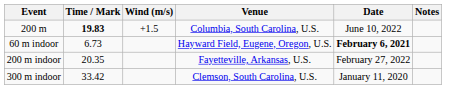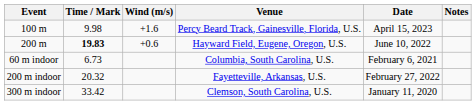 <table class=wikitable style=text-align:center>
 <tr>
 <th>Event</th>
 <th>Time / Mark</th>
 <th>Wind (m/s)</th>
 <th>Venue</th>
 <th>Date</th>
 <th>Notes</th>
 </tr>
 <tr>
+<td>100 m</td>
+<td>9.98</td>
+<td>+1.6</td>
+<td><a href='#'>Percy Beard Track, Gainesville, Florida</a>, U.S.</td>
+<td>April 15, 2023</td>
+<td></td>
+</tr>
+<tr>
 <td>200 m</td>
 <td><strong>19.83</strong></td>
-<td>+1.5</td>
-<td><a href='#'>Columbia, South Carolina</a>, U.S.</td>
+<td>+0.6</td>
+<td><a href='#'> Hayward Field, Eugene, Oregon</a>, U.S.</td>
 <td>June 10, 2022</td>
 <td></td>
 </tr>
 <tr>
 <td>60 m indoor</td>
 <td>6.73</td>
 <td></td>
-<td><a href='#'> Hayward Field, Eugene, Oregon</a>, U.S.</td>
-<td><strong>February 6, 2021</strong></td>
+<td><a href='#'>Columbia, South Carolina</a>, U.S.</td>
+<td>February 6, 2021</td>
 <td></td>
 </tr>
 <tr>
 <td>200 m indoor</td>
-<td>20.35</td>
+<td>20.32</td>
 <td></td>
 <td><a href='#'>Fayetteville, Arkansas</a>, U.S.</td>
 <td>February 27, 2022</td>
 <td></td>
 </tr>
 <tr>
 <td>300 m indoor</td>
 <td>33.42</td>
 <td></td>
 <td><a href='#'>Clemson, South Carolina</a>, U.S.</td>
 <td>January 11, 2020</td>
 <td></td>
 </tr>
 </table>
